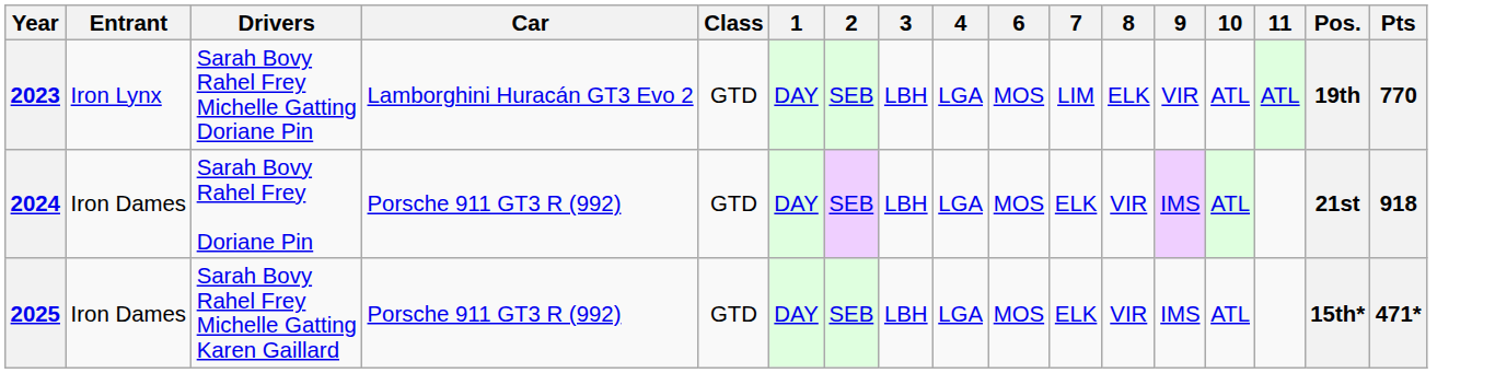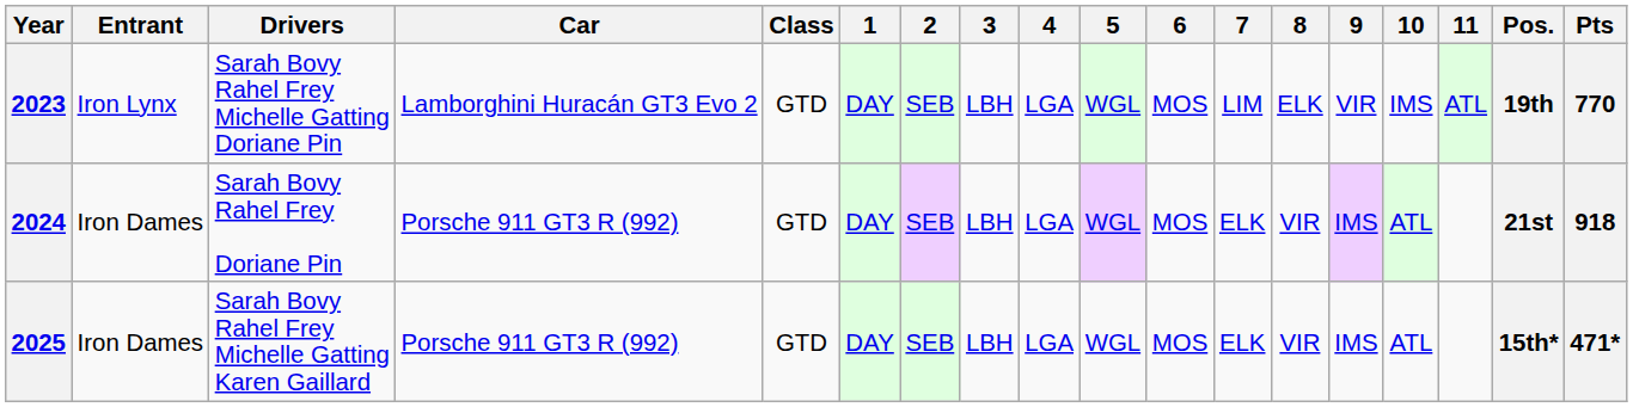 <table class="wikitable" style="text-align:center; font-size:85%">
 <tr>
 <th>Year</th>
 <th>Entrant</th>
 <th>Drivers</th>
 <th>Car</th>
 <th>Class</th>
 <th>1</th>
 <th>2</th>
 <th>3</th>
 <th>4</th>
+<th>5</th>
 <th>6</th>
 <th>7</th>
 <th>8</th>
 <th>9</th>
 <th>10</th>
 <th>11</th>
 <th>Pos.</th>
 <th>Pts</th>
 </tr>
 <tr>
 <th><a href='#'>2023</a></th>
 <td align=left> <a href='#'>Iron Lynx</a></td>
 <td align=left> <a href='#'>Sarah Bovy</a> <br> <a href='#'>Rahel Frey</a> <br> <a href='#'>Michelle Gatting</a> <br> <a href='#'>Doriane Pin</a> </td>
 <td align=left nowrap><a href='#'>Lamborghini Huracán GT3 Evo 2</a></td>
 <td>GTD</td>
 <td style="background:#dfffdf;"><a href='#'>DAY</a><br></td>
 <td style="background:#dfffdf;"><a href='#'>SEB</a><br></td>
 <td><a href='#'>LBH</a></td>
 <td><a href='#'>LGA</a></td>
+<td style="background:#dfffdf;"><a href='#'>WGL</a><br></td>
 <td><a href='#'>MOS</a></td>
 <td><a href='#'>LIM</a></td>
 <td><a href='#'>ELK</a></td>
 <td><a href='#'>VIR</a></td>
-<td><a href='#'>ATL</a></td>
+<td><a href='#'>IMS</a></td>
 <td style="background:#dfffdf;"><a href='#'>ATL</a><br></td>
 <th>19th</th>
 <th>770</th>
 </tr>
 <tr>
 <th><a href='#'>2024</a></th>
 <td align=left nowrap> Iron Dames</td>
 <td align=left> <a href='#'>Sarah Bovy</a> <br> <a href='#'>Rahel Frey</a> <br><br> <a href='#'>Doriane Pin</a> </td>
 <td align=left><a href='#'>Porsche 911 GT3 R (992)</a></td>
 <td>GTD</td>
 <td style="background:#dfffdf;"><a href='#'>DAY</a><br></td>
 <td style="background:#efcfff;"><a href='#'>SEB</a><br></td>
 <td><a href='#'>LBH</a></td>
 <td><a href='#'>LGA</a></td>
+<td style="background:#efcfff;"><a href='#'>WGL</a><br></td>
 <td><a href='#'>MOS</a></td>
 <td><a href='#'>ELK</a></td>
 <td><a href='#'>VIR</a></td>
 <td style="background:#efcfff;"><a href='#'>IMS</a><br></td>
 <td style="background:#dfffdf;"><a href='#'>ATL</a><br></td>
 <td></td>
 <th>21st</th>
 <th>918</th>
 </tr>
 <tr>
 <th><a href='#'>2025</a></th>
 <td align=left nowrap> Iron Dames</td>
 <td align=left> <a href='#'>Sarah Bovy</a> <br> <a href='#'>Rahel Frey</a> <br> <a href='#'>Michelle Gatting</a> <br> <a href='#'>Karen Gaillard</a> </td>
 <td align=left><a href='#'>Porsche 911 GT3 R (992)</a></td>
 <td>GTD</td>
 <td style="background:#dfffdf"><a href='#'>DAY</a><br></td>
 <td style="background:#dfffdf"><a href='#'>SEB</a><br></td>
 <td><a href='#'>LBH</a></td>
 <td><a href='#'>LGA</a></td>
+<td><a href='#'>WGL</a></td>
 <td><a href='#'>MOS</a></td>
 <td><a href='#'>ELK</a></td>
 <td><a href='#'>VIR</a></td>
 <td><a href='#'>IMS</a></td>
 <td><a href='#'>ATL</a></td>
 <td></td>
 <th>15th*</th>
 <th>471*</th>
 </tr>
 </table>
